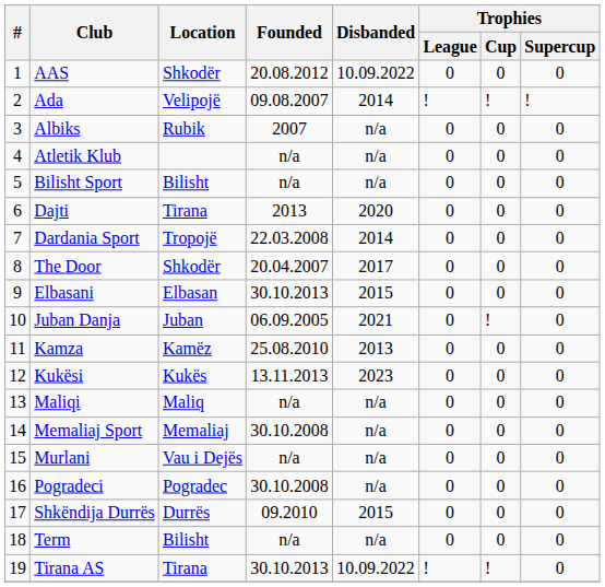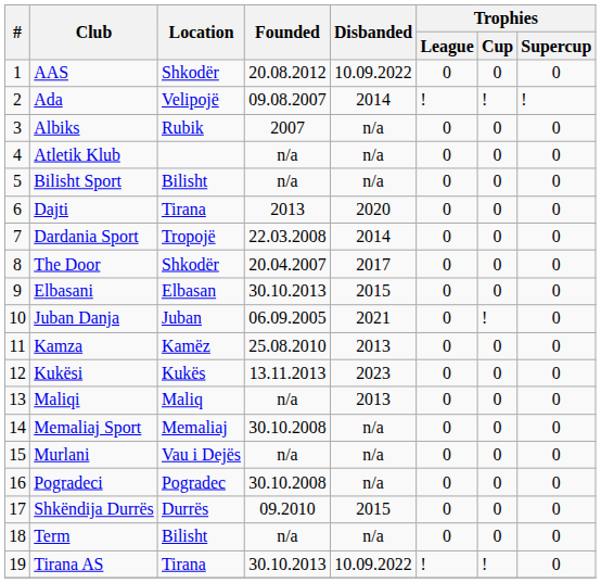 <table class="wikitable sortable">
 <tr>
 <th rowspan="2">#</th>
 <th rowspan="2">Club</th>
 <th rowspan="2">Location</th>
 <th rowspan="2">Founded</th>
 <th rowspan="2">Disbanded</th>
 <th colspan="3">Trophies</th>
 </tr>
 <tr>
 <th>League</th>
 <th>Cup</th>
 <th>Supercup</th>
 </tr>
 <tr>
 <td align=center>1</td>
 <td><a href='#'>AAS</a></td>
 <td><a href='#'>Shkodër</a></td>
 <td align=center>20.08.2012</td>
 <td align=center>10.09.2022</td>
 <td align=center>0</td>
 <td align=center>0</td>
 <td align=center>0</td>
 </tr>
 <tr>
 <td align=center>2</td>
 <td><a href='#'>Ada</a></td>
 <td><a href='#'>Velipojë</a></td>
 <td align=center>09.08.2007</td>
 <td align=center>2014</td>
 <td>! </td>
 <td>! </td>
 <td>! </td>
 </tr>
 <tr>
 <td align=center>3</td>
 <td><a href='#'>Albiks</a></td>
 <td><a href='#'>Rubik</a></td>
 <td align=center>2007</td>
 <td align=center>n/a</td>
 <td align=center>0</td>
 <td align=center>0</td>
 <td align=center>0</td>
 </tr>
 <tr>
 <td align=center>4</td>
 <td><a href='#'>Atletik Klub</a></td>
 <td></td>
 <td align=center>n/a</td>
 <td align=center>n/a</td>
 <td align=center>0</td>
 <td align=center>0</td>
 <td align=center>0</td>
 </tr>
 <tr>
 <td align=center>5</td>
 <td><a href='#'>Bilisht Sport</a></td>
 <td><a href='#'>Bilisht</a></td>
 <td align=center>n/a</td>
 <td align=center>n/a</td>
 <td align=center>0</td>
 <td align=center>0</td>
 <td align=center>0</td>
 </tr>
 <tr>
 <td align=center>6</td>
 <td><a href='#'>Dajti</a></td>
 <td><a href='#'>Tirana</a></td>
 <td align=center>2013</td>
 <td align=center>2020</td>
 <td align=center>0</td>
 <td align=center>0</td>
 <td align=center>0</td>
 </tr>
 <tr>
 <td align=center>7</td>
 <td><a href='#'>Dardania Sport</a></td>
 <td><a href='#'>Tropojë</a></td>
 <td align=center>22.03.2008</td>
 <td align=center>2014</td>
 <td align=center>0</td>
 <td align=center>0</td>
 <td align=center>0</td>
 </tr>
 <tr>
 <td align=center>8</td>
 <td><a href='#'>The Door</a></td>
 <td><a href='#'>Shkodër</a></td>
 <td align=center>20.04.2007</td>
 <td align=center>2017</td>
 <td align=center>0</td>
 <td align=center>0</td>
 <td align=center>0</td>
 </tr>
 <tr>
 <td align=center>9</td>
 <td><a href='#'>Elbasani</a></td>
 <td><a href='#'>Elbasan</a></td>
 <td align=center>30.10.2013</td>
 <td align=center>2015</td>
 <td align=center>0</td>
 <td align=center>0</td>
 <td align=center>0</td>
 </tr>
 <tr>
 <td align=center>10</td>
 <td><a href='#'>Juban Danja</a></td>
 <td><a href='#'>Juban</a></td>
 <td align=center>06.09.2005</td>
 <td align=center>2021</td>
 <td align=center>0</td>
 <td>! </td>
 <td align=center>0</td>
 </tr>
 <tr>
 <td align=center>11</td>
 <td><a href='#'>Kamza</a></td>
 <td><a href='#'>Kamëz</a></td>
 <td align=center>25.08.2010</td>
 <td align=center>2013</td>
 <td align=center>0</td>
 <td align=center>0</td>
 <td align=center>0</td>
 </tr>
 <tr>
 <td align=center>12</td>
 <td><a href='#'>Kukësi</a></td>
 <td><a href='#'>Kukës</a></td>
 <td align=center>13.11.2013</td>
 <td align=center>2023</td>
 <td align=center>0</td>
 <td align=center>0</td>
 <td align=center>0</td>
 </tr>
 <tr>
 <td align=center>13</td>
 <td><a href='#'>Maliqi</a></td>
 <td><a href='#'>Maliq</a></td>
 <td align=center>n/a</td>
-<td align=center>n/a</td>
+<td align=center>2013</td>
 <td align=center>0</td>
 <td align=center>0</td>
 <td align=center>0</td>
 </tr>
 <tr>
 <td align=center>14</td>
 <td><a href='#'>Memaliaj Sport</a></td>
 <td><a href='#'>Memaliaj</a></td>
 <td align=center>30.10.2008</td>
 <td align=center>n/a</td>
 <td align=center>0</td>
 <td align=center>0</td>
 <td align=center>0</td>
 </tr>
 <tr>
 <td align=center>15</td>
 <td><a href='#'>Murlani</a></td>
 <td><a href='#'>Vau i Dejës</a></td>
 <td align=center>n/a</td>
 <td align=center>n/a</td>
 <td align=center>0</td>
 <td align=center>0</td>
 <td align=center>0</td>
 </tr>
 <tr>
 <td align=center>16</td>
 <td><a href='#'>Pogradeci</a></td>
 <td><a href='#'>Pogradec</a></td>
 <td align=center>30.10.2008</td>
 <td align=center>n/a</td>
 <td align=center>0</td>
 <td align=center>0</td>
 <td align=center>0</td>
 </tr>
 <tr>
 <td align=center>17</td>
 <td><a href='#'>Shkëndija Durrës</a></td>
 <td><a href='#'>Durrës</a></td>
 <td align=center>09.2010</td>
 <td align=center>2015</td>
 <td align=center>0</td>
 <td align=center>0</td>
 <td align=center>0</td>
 </tr>
 <tr>
 <td align=center>18</td>
 <td><a href='#'>Term</a></td>
 <td><a href='#'>Bilisht</a></td>
 <td align=center>n/a</td>
 <td align=center>n/a</td>
 <td align=center>0</td>
 <td align=center>0</td>
 <td align=center>0</td>
 </tr>
 <tr>
 <td align=center>19</td>
 <td><a href='#'>Tirana AS</a></td>
 <td><a href='#'>Tirana</a></td>
 <td align=center>30.10.2013</td>
 <td align=center>10.09.2022</td>
 <td>! </td>
 <td>! </td>
 <td align=center>0</td>
 </tr>
 <tr>
 </tr>
 </table>
